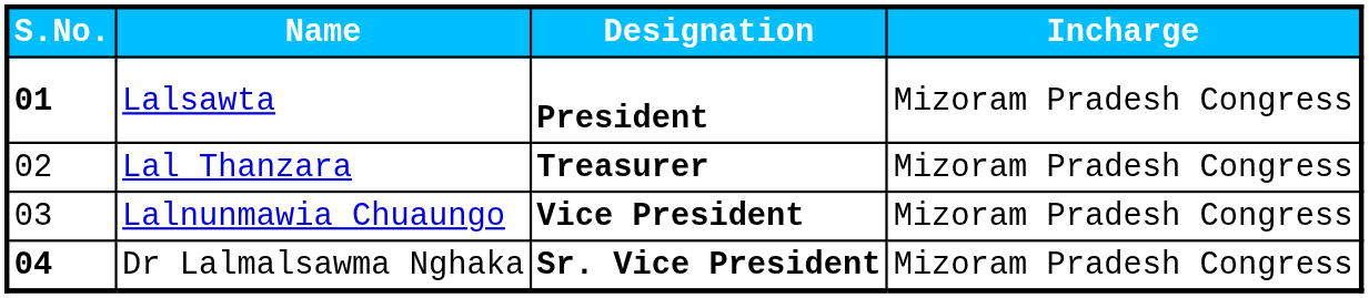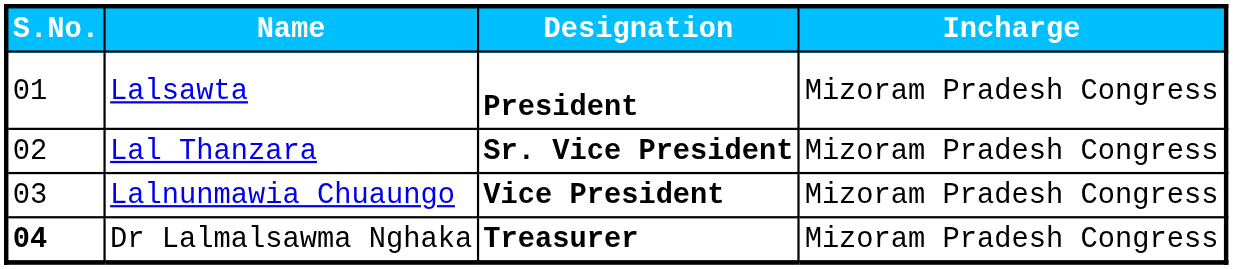 <table class="sortable" style="border-collapse: collapse; border: 2px #000000 solid; font-size: x-big; width="70%" cellspacing="0" cellpadding="2" border="1">
 <tr style="background-color:#00BFFF; color:white">
 <th>S.No.</th>
 <th>Name</th>
 <th>Designation</th>
 <th>Incharge</th>
 </tr>
 <tr>
-<td><strong>01</strong></td>
+<td>01</td>
 <td><a href='#'>Lalsawta</a></td>
 <td><br><strong>President</strong></td>
 <td>Mizoram Pradesh Congress</td>
 </tr>
 <tr>
 <td>02</td>
 <td><a href='#'>Lal Thanzara</a></td>
-<td><strong>Treasurer</strong><br></td>
+<td><strong>Sr. Vice President</strong><br></td>
 <td>Mizoram Pradesh Congress</td>
 </tr>
 <tr>
 <td>03</td>
 <td><a href='#'>Lalnunmawia Chuaungo</a></td>
 <td><strong>Vice President</strong><br></td>
 <td>Mizoram Pradesh Congress</td>
 </tr>
 <tr>
 <td><strong>04</strong></td>
 <td>Dr Lalmalsawma Nghaka</td>
-<td><strong>Sr. Vice President</strong><br></td>
+<td><strong>Treasurer</strong><br></td>
 <td>Mizoram Pradesh Congress</td>
 </tr>
 <tr>
 </tr>
 </table>
